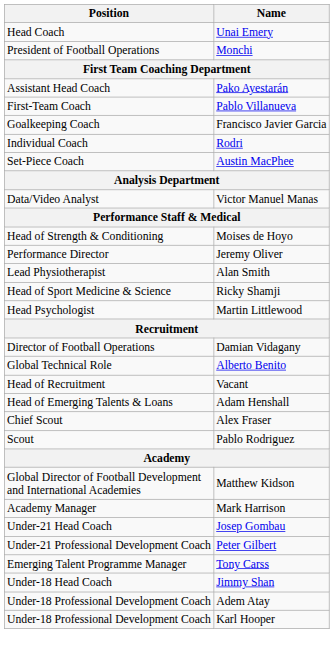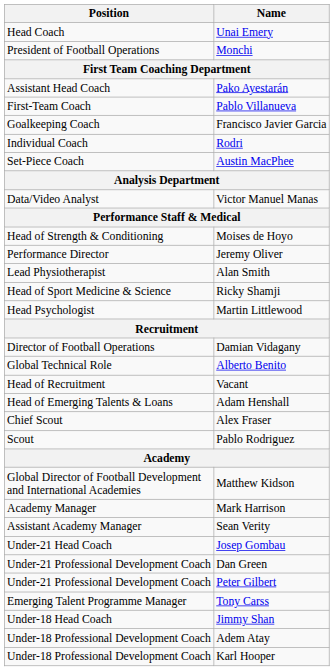 <table class="wikitable">
 <tr>
 <th>Position</th>
 <th>Name</th>
 </tr>
 <tr>
 <td>Head Coach</td>
 <td><a href='#'>Unai Emery</a></td>
 </tr>
 <tr>
 <td>President of Football Operations</td>
 <td><a href='#'>Monchi</a></td>
 </tr>
 <tr>
 <th colspan="2">First Team Coaching Department</th>
 </tr>
 <tr>
 <td>Assistant Head Coach</td>
 <td><a href='#'>Pako Ayestarán</a></td>
 </tr>
 <tr>
 <td>First-Team Coach</td>
 <td><a href='#'>Pablo Villanueva</a></td>
 </tr>
 <tr>
 <td>Goalkeeping Coach</td>
 <td>Francisco Javier Garcia</td>
 </tr>
 <tr>
 <td>Individual Coach</td>
 <td><a href='#'>Rodri</a></td>
 </tr>
 <tr>
 <td>Set-Piece Coach</td>
 <td><a href='#'>Austin MacPhee</a></td>
 </tr>
 <tr>
 <th colspan="2">Analysis Department</th>
 </tr>
 <tr>
 <td>Data/Video Analyst</td>
 <td>Victor Manuel Manas</td>
 </tr>
 <tr>
 <th colspan="2">Performance Staff & Medical</th>
 </tr>
 <tr>
 <td>Head of Strength & Conditioning</td>
 <td>Moises de Hoyo</td>
 </tr>
 <tr>
 <td>Performance Director</td>
 <td>Jeremy Oliver</td>
 </tr>
 <tr>
 <td>Lead Physiotherapist</td>
 <td>Alan Smith</td>
 </tr>
 <tr>
 <td>Head of Sport Medicine & Science</td>
 <td>Ricky Shamji</td>
 </tr>
 <tr>
 <td>Head Psychologist</td>
 <td>Martin Littlewood</td>
 </tr>
 <tr>
 <th colspan="2">Recruitment</th>
 </tr>
 <tr>
 <td>Director of Football Operations</td>
 <td>Damian Vidagany</td>
 </tr>
 <tr>
 <td>Global Technical Role</td>
 <td><a href='#'>Alberto Benito</a></td>
 </tr>
 <tr>
 <td>Head of Recruitment</td>
 <td>Vacant</td>
 </tr>
 <tr>
 <td>Head of Emerging Talents & Loans</td>
 <td>Adam Henshall</td>
 </tr>
 <tr>
 <td>Chief Scout</td>
 <td>Alex Fraser</td>
 </tr>
 <tr>
 <td>Scout</td>
 <td>Pablo Rodriguez</td>
 </tr>
 <tr>
 <th colspan="2">Academy</th>
 </tr>
 <tr>
 <td>Global Director of Football Development<br>and International Academies</td>
 <td>Matthew Kidson</td>
 </tr>
 <tr>
 <td>Academy Manager</td>
 <td>Mark Harrison</td>
 </tr>
 <tr>
+<td>Assistant Academy Manager</td>
+<td>Sean Verity</td>
+</tr>
+<tr>
 <td>Under-21 Head Coach</td>
 <td><a href='#'>Josep Gombau</a></td>
+</tr>
+<tr>
+<td>Under-21 Professional Development Coach</td>
+<td>Dan Green</td>
 </tr>
 <tr>
 <td>Under-21 Professional Development Coach</td>
 <td><a href='#'>Peter Gilbert</a></td>
 </tr>
 <tr>
 <td>Emerging Talent Programme Manager</td>
 <td><a href='#'>Tony Carss</a></td>
 </tr>
 <tr>
 <td>Under-18 Head Coach</td>
 <td><a href='#'>Jimmy Shan</a></td>
 </tr>
 <tr>
 <td>Under-18 Professional Development Coach</td>
 <td>Adem Atay</td>
 </tr>
 <tr>
 <td>Under-18 Professional Development Coach</td>
 <td>Karl Hooper</td>
 </tr>
 </table>
